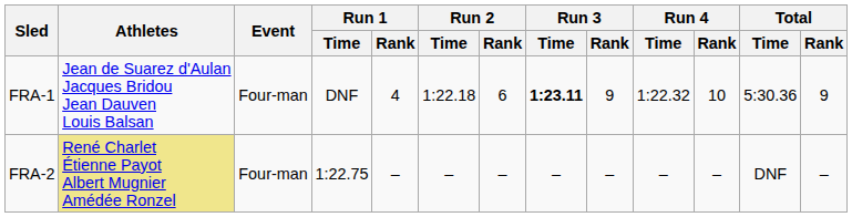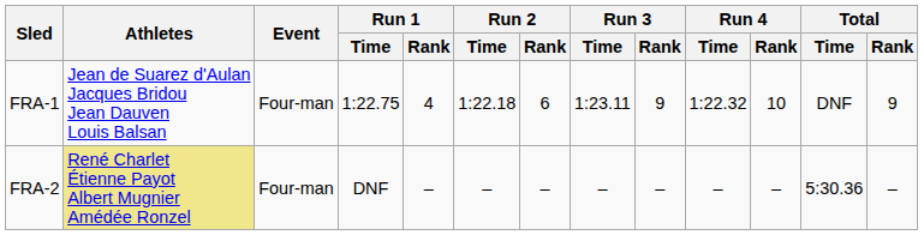 <table class="wikitable" border="1" style="font-size:90%">
 <tr>
 <th rowspan="2">Sled</th>
 <th rowspan="2">Athletes</th>
 <th rowspan="2">Event</th>
 <th colspan="2">Run 1</th>
 <th colspan="2">Run 2</th>
 <th colspan="2">Run 3</th>
 <th colspan="2">Run 4</th>
 <th colspan="2">Total</th>
 </tr>
 <tr>
 <th>Time</th>
 <th>Rank</th>
 <th>Time</th>
 <th>Rank</th>
 <th>Time</th>
 <th>Rank</th>
 <th>Time</th>
 <th>Rank</th>
 <th>Time</th>
 <th>Rank</th>
 </tr>
 <tr>
 <td align="center">FRA-1</td>
 <td><a href='#'>Jean de Suarez d'Aulan</a><br><a href='#'>Jacques Bridou</a><br><a href='#'>Jean Dauven</a><br><a href='#'>Louis Balsan</a></td>
 <td>Four-man</td>
-<td align="center">DNF</td>
+<td align="center">1:22.75</td>
 <td align="center">4</td>
 <td align="center">1:22.18</td>
 <td align="center">6</td>
-<td align="center"><strong>1:23.11</strong></td>
+<td align="center">1:23.11</td>
 <td align="center">9</td>
 <td align="center">1:22.32</td>
 <td align="center">10</td>
-<td align="center">5:30.36</td>
+<td align="center">DNF</td>
 <td align="center">9</td>
 </tr>
 <tr>
 <td align="center">FRA-2</td>
 <td style="background: khaki;"><a href='#'>René Charlet</a><br><a href='#'>Étienne Payot</a><br><a href='#'>Albert Mugnier</a><br><a href='#'>Amédée Ronzel</a></td>
 <td>Four-man</td>
-<td align="center">1:22.75</td>
+<td align="center">DNF</td>
 <td align="center">–</td>
 <td align="center">–</td>
 <td align="center">–</td>
 <td align="center">–</td>
 <td align="center">–</td>
 <td align="center">–</td>
 <td align="center">–</td>
-<td align="center">DNF</td>
+<td align="center">5:30.36</td>
 <td align="center">–</td>
 </tr>
 </table>
